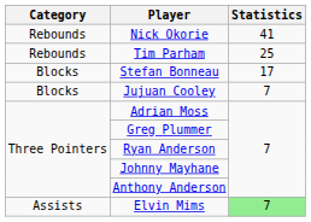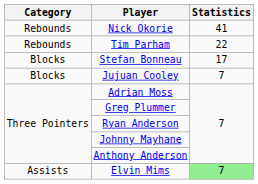 <table class="wikitable" style="text-align:center">
 <tr>
 <th>Category</th>
 <th>Player</th>
 <th>Statistics</th>
 </tr>
 <tr>
 <td>Rebounds</td>
 <td><a href='#'>Nick Okorie</a></td>
 <td>41</td>
 </tr>
 <tr>
 <td>Rebounds</td>
 <td><a href='#'>Tim Parham</a></td>
-<td>25</td>
+<td>22</td>
 </tr>
 <tr>
 <td>Blocks</td>
 <td><a href='#'>Stefan Bonneau</a></td>
 <td>17</td>
 </tr>
 <tr>
 <td>Blocks</td>
 <td><a href='#'>Jujuan Cooley</a></td>
 <td>7</td>
 </tr>
 <tr>
 <td rowspan=5>Three Pointers</td>
 <td><a href='#'>Adrian Moss</a></td>
 <td rowspan=5>7</td>
 </tr>
 <tr>
 <td><a href='#'>Greg Plummer</a></td>
 </tr>
 <tr>
 <td><a href='#'>Ryan Anderson</a></td>
 </tr>
 <tr>
 <td><a href='#'>Johnny Mayhane</a></td>
 </tr>
 <tr>
 <td><a href='#'>Anthony Anderson</a></td>
 </tr>
 <tr>
 <td>Assists</td>
 <td><a href='#'>Elvin Mims</a></td>
 <td style="background: lightgreen;">7</td>
 </tr>
 </table>
